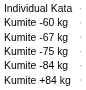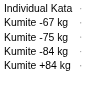 <table>
 <tr>
 <td>Individual Kata<br></td>
-<td></td>
-<td></td>
-<td><hr></td>
-</tr>
-<tr>
-<td>Kumite -60 kg<br></td>
 <td></td>
 <td></td>
 <td><hr></td>
 </tr>
 <tr>
 <td>Kumite -67 kg<br></td>
 <td></td>
 <td></td>
 <td><hr></td>
 </tr>
 <tr>
 <td>Kumite -75 kg<br></td>
 <td></td>
 <td></td>
 <td><hr></td>
 </tr>
 <tr>
 <td>Kumite -84 kg<br></td>
 <td></td>
 <td></td>
 <td><hr></td>
 </tr>
 <tr>
 <td>Kumite +84 kg<br></td>
 <td></td>
 <td></td>
 <td><hr></td>
 </tr>
 </table>
